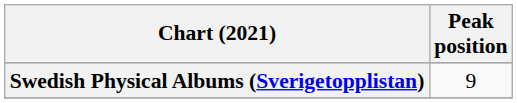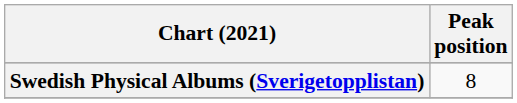 <table class="wikitable sortable plainrowheaders" style="text-align:center">
 <tr>
 <th scope="col">Chart (2021)</th>
 <th scope="col">Peak<br>position</th>
 </tr>
 <tr>
 </tr>
 <tr>
 </tr>
 <tr>
 <th scope="row">Swedish Physical Albums (<a href='#'>Sverigetopplistan</a>)</th>
-<td>9</td>
+<td>8</td>
 </tr>
 <tr>
 </tr>
 <tr>
 </tr>
 <tr>
 </tr>
 </table>
